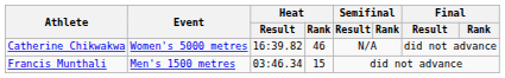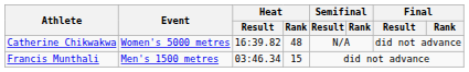 <table class=wikitable style="font-size:90%">
 <tr>
 <th rowspan="2">Athlete</th>
 <th rowspan="2">Event</th>
 <th colspan="2">Heat</th>
 <th colspan="2">Semifinal</th>
 <th colspan="2">Final</th>
 </tr>
 <tr style="font-size:95%">
 <th>Result</th>
 <th>Rank</th>
 <th>Result</th>
 <th>Rank</th>
 <th>Result</th>
 <th>Rank</th>
 </tr>
 <tr align=center>
 <td align=left><a href='#'>Catherine Chikwakwa</a></td>
 <td align=left><a href='#'>Women's 5000 metres</a></td>
 <td>16:39.82</td>
-<td>46</td>
+<td>48</td>
 <td colspan=2>N/A</td>
 <td colspan=2>did not advance</td>
 </tr>
 <tr align=center>
 <td align=left><a href='#'>Francis Munthali</a></td>
 <td align=left><a href='#'>Men's 1500 metres</a></td>
 <td>03:46.34</td>
 <td>15</td>
 <td colspan=4>did not advance</td>
 </tr>
 </table>
